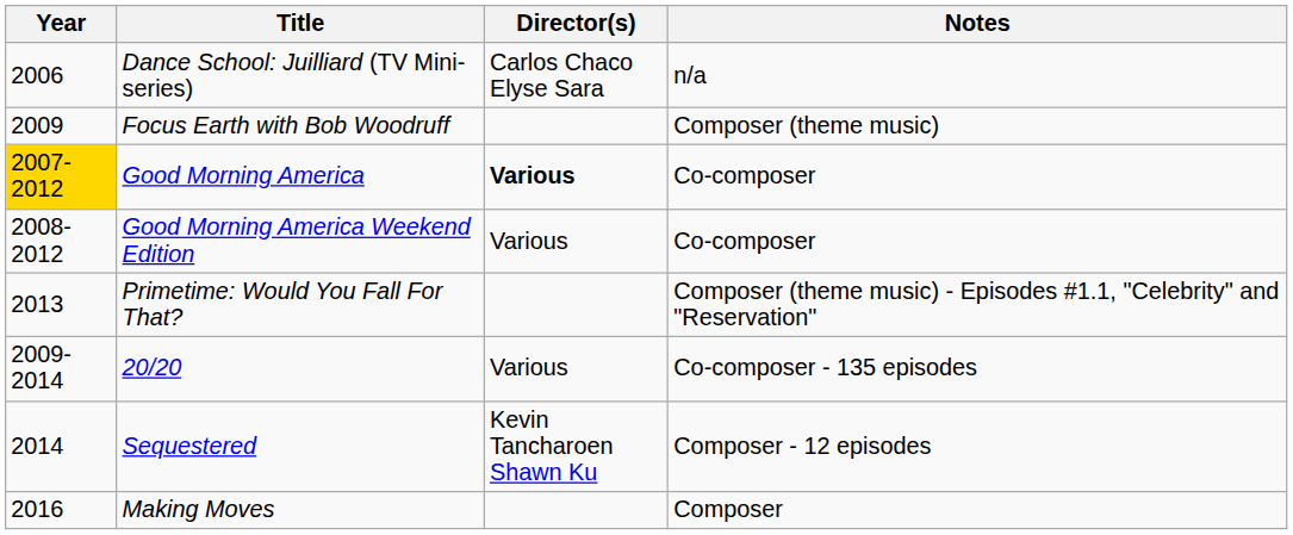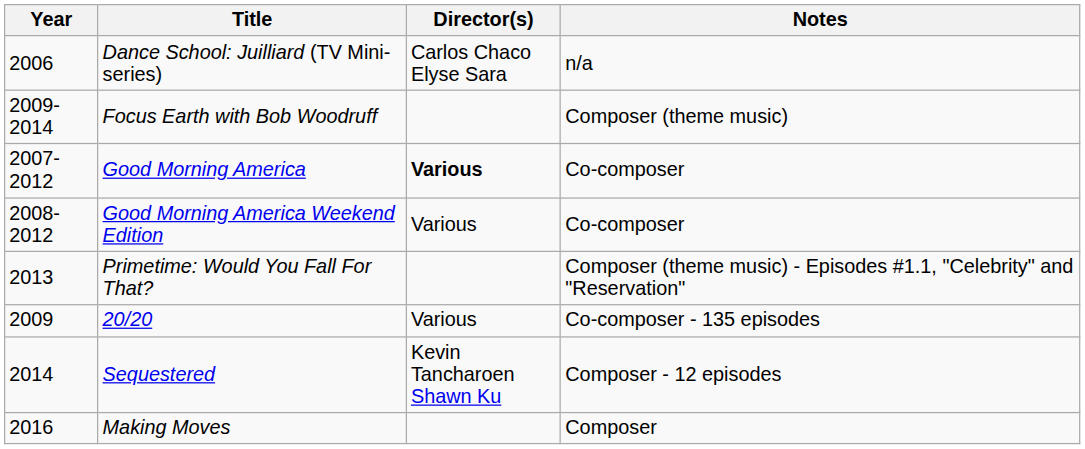 <table class="wikitable">
 <tr>
 <th>Year</th>
 <th>Title</th>
 <th>Director(s)</th>
 <th>Notes</th>
 </tr>
 <tr>
 <td>2006</td>
 <td><em>Dance School: Juilliard</em> (TV Mini-series)</td>
 <td>Carlos Chaco<br>Elyse Sara</td>
 <td>n/a</td>
 </tr>
 <tr>
-<td>2009</td>
+<td>2009-2014</td>
 <td><em>Focus Earth with Bob Woodruff</em></td>
 <td></td>
 <td>Composer (theme music)</td>
 </tr>
 <tr>
-<td style="background: gold;">2007-2012</td>
+<td>2007-2012</td>
 <td><em><a href='#'>Good Morning America</a></em></td>
 <td><strong>Various</strong></td>
 <td>Co-composer</td>
 </tr>
 <tr>
 <td>2008-2012</td>
 <td><em><a href='#'>Good Morning America Weekend Edition</a></em></td>
 <td>Various</td>
 <td>Co-composer</td>
 </tr>
 <tr>
 <td>2013</td>
 <td><em>Primetime: Would You Fall For That?</em></td>
 <td></td>
 <td>Composer (theme music) - Episodes #1.1, "Celebrity" and "Reservation"</td>
 </tr>
 <tr>
-<td>2009-2014</td>
+<td>2009</td>
 <td><em><a href='#'>20/20</a></em></td>
 <td>Various</td>
 <td>Co-composer - 135 episodes</td>
 </tr>
 <tr>
 <td>2014</td>
 <td><em><a href='#'>Sequestered</a></em></td>
 <td>Kevin Tancharoen<br><a href='#'>Shawn Ku</a></td>
 <td>Composer - 12 episodes</td>
 </tr>
 <tr>
 <td>2016</td>
 <td><em>Making Moves</em></td>
 <td></td>
 <td>Composer</td>
 </tr>
 </table>
